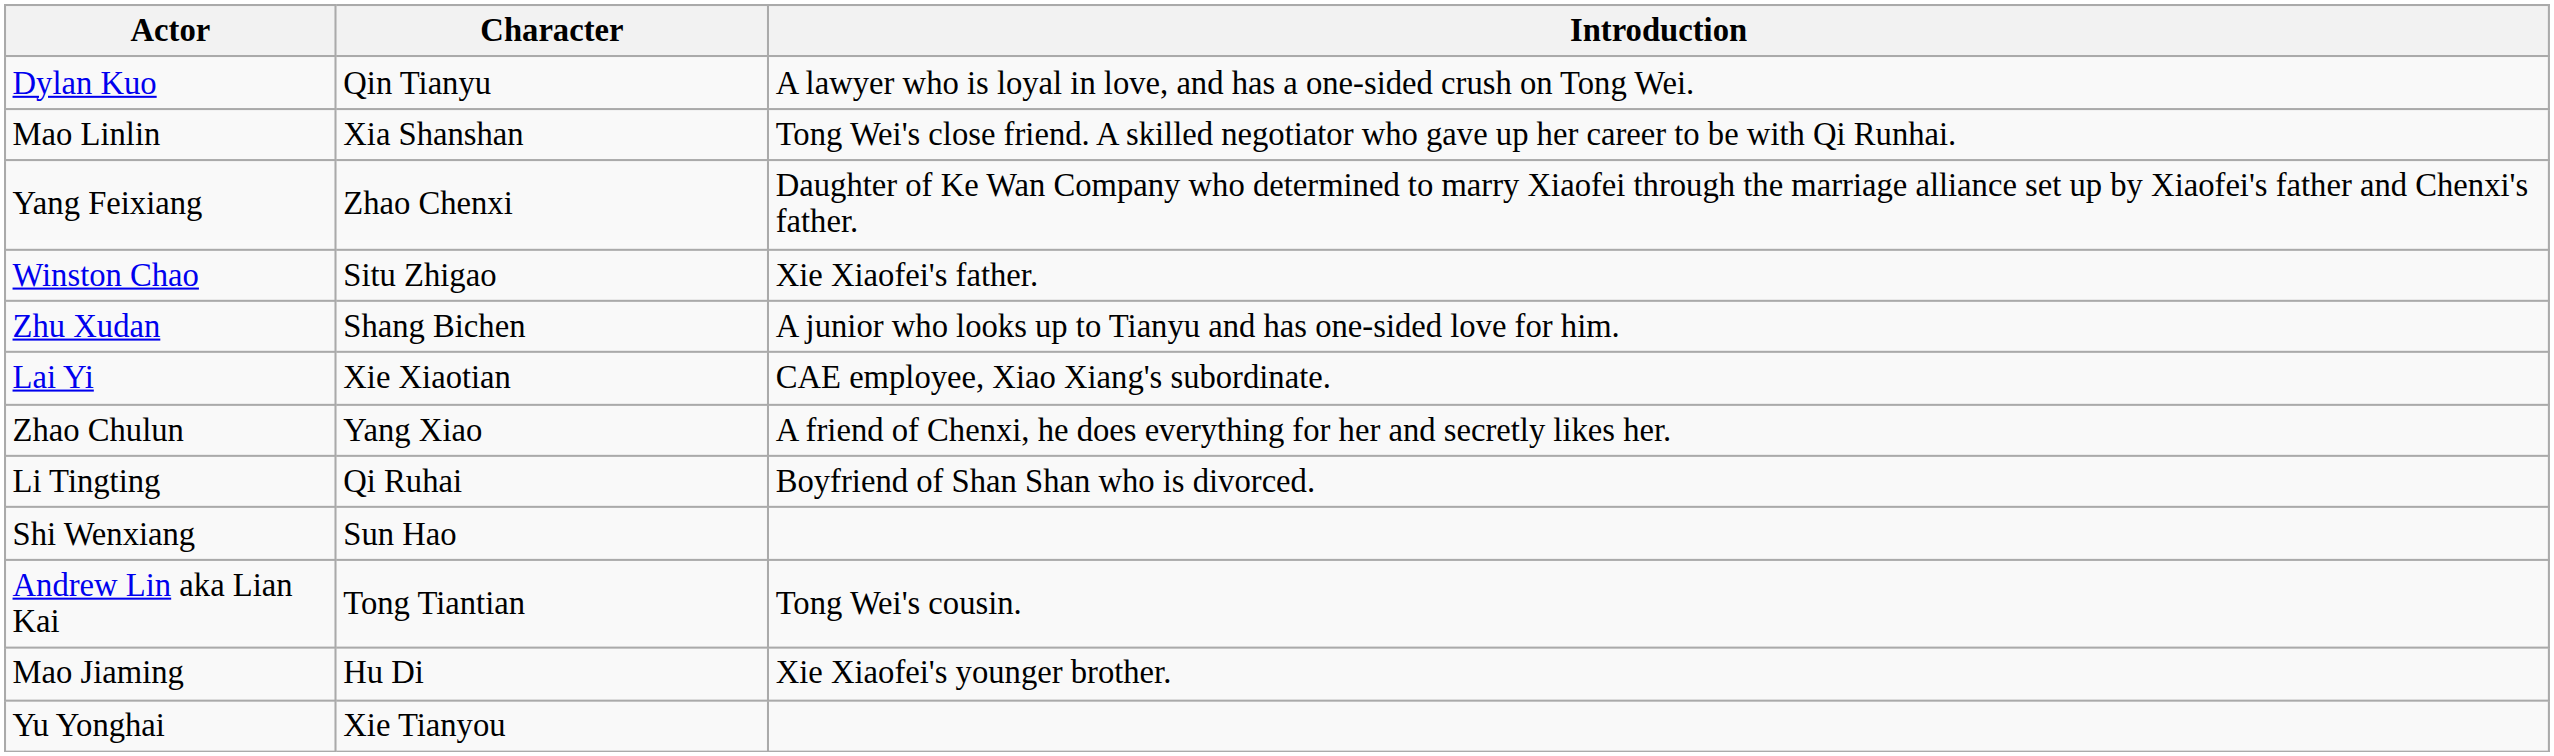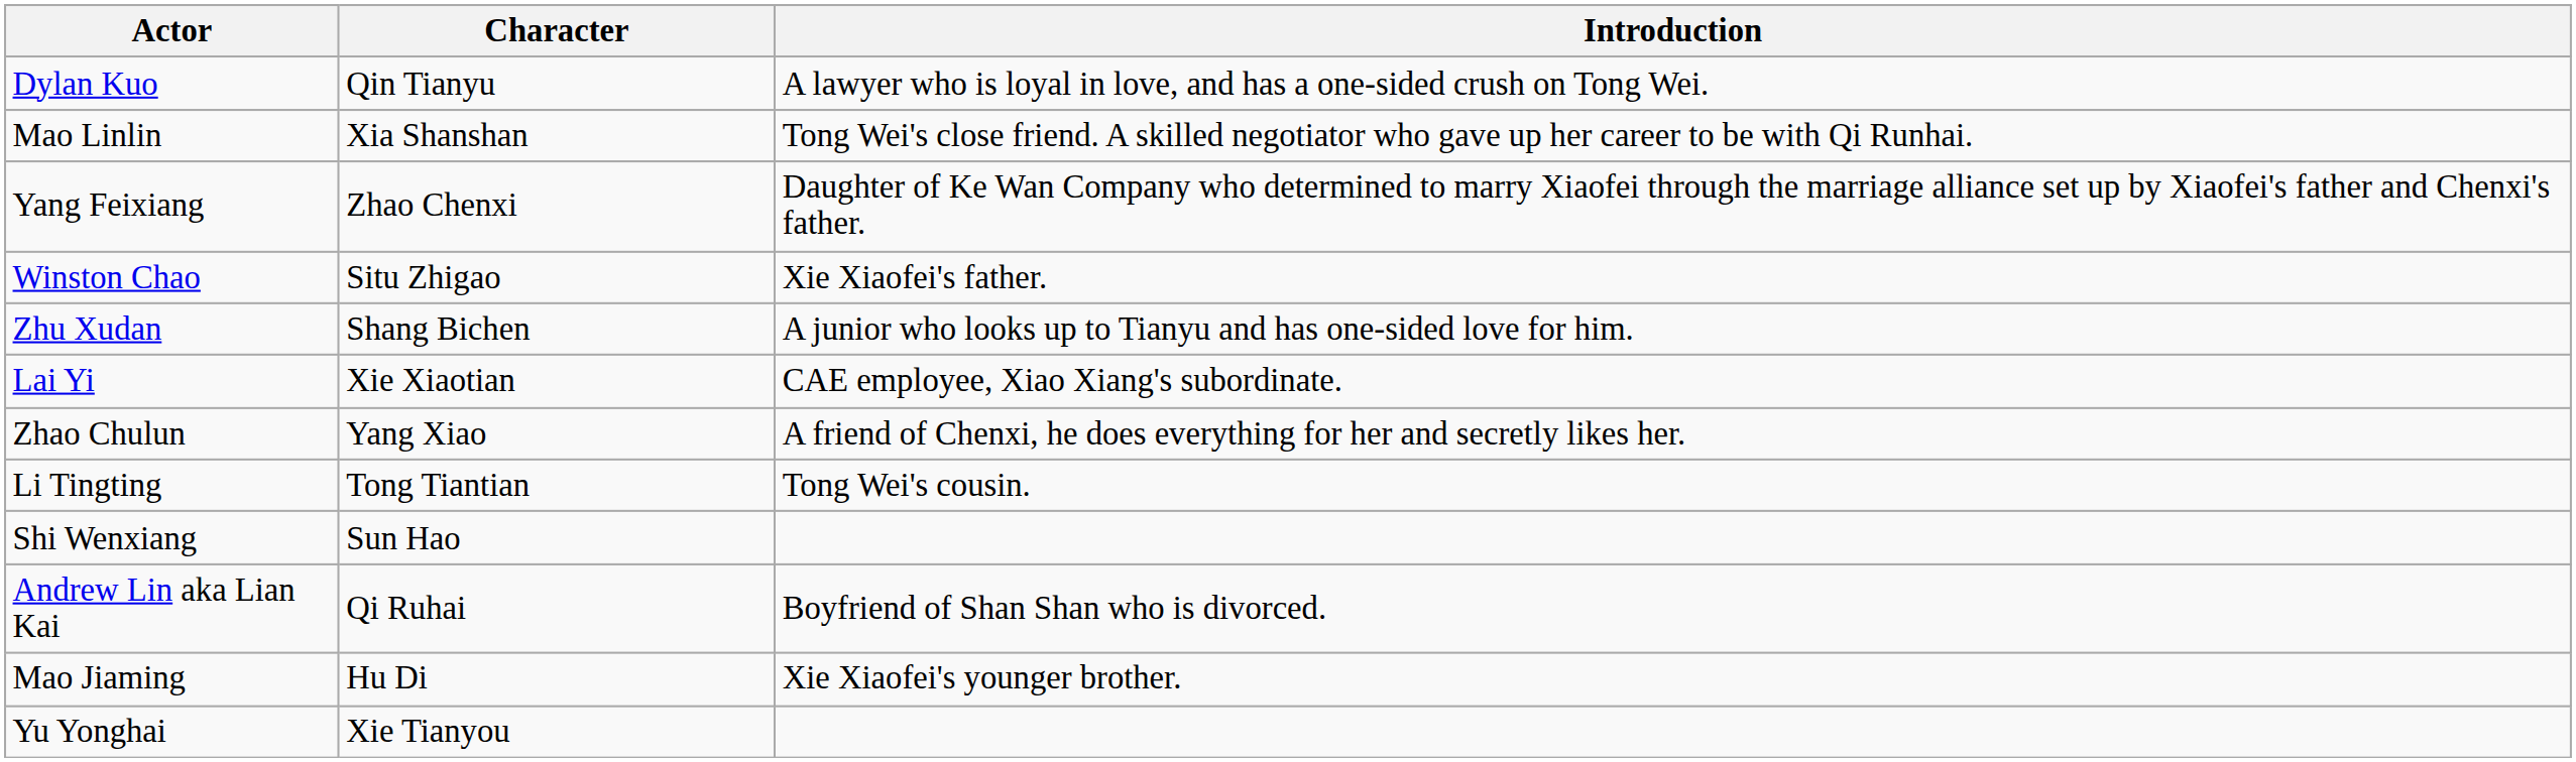 <table class="wikitable">
 <tr>
 <th style="width:13%">Actor</th>
 <th style="width:17%">Character</th>
 <th>Introduction</th>
 </tr>
 <tr>
 <td><a href='#'>Dylan Kuo</a></td>
 <td>Qin Tianyu</td>
 <td>A lawyer who is loyal in love, and has a one-sided crush on Tong Wei.</td>
 </tr>
 <tr>
 <td>Mao Linlin</td>
 <td>Xia Shanshan</td>
 <td>Tong Wei's close friend. A skilled negotiator who gave up her career to be with Qi Runhai.</td>
 </tr>
 <tr>
 <td>Yang Feixiang</td>
 <td>Zhao Chenxi</td>
 <td>Daughter of Ke Wan Company who determined to marry Xiaofei through the marriage alliance set up by Xiaofei's father and Chenxi's father.</td>
 </tr>
 <tr>
 <td><a href='#'>Winston Chao</a></td>
 <td>Situ Zhigao</td>
 <td>Xie Xiaofei's father.</td>
 </tr>
 <tr>
 <td><a href='#'>Zhu Xudan</a></td>
 <td>Shang Bichen</td>
 <td>A junior who looks up to Tianyu and has one-sided love for him.</td>
 </tr>
 <tr>
 <td><a href='#'>Lai Yi</a></td>
 <td>Xie Xiaotian</td>
 <td>CAE employee, Xiao Xiang's subordinate.</td>
 </tr>
 <tr>
 <td>Zhao Chulun</td>
 <td>Yang Xiao</td>
 <td>A friend of Chenxi, he does everything for her and secretly likes her.</td>
 </tr>
 <tr>
 <td>Li Tingting</td>
-<td>Qi Ruhai</td>
-<td>Boyfriend of Shan Shan who is divorced.</td>
+<td>Tong Tiantian</td>
+<td>Tong Wei's cousin.</td>
 </tr>
 <tr>
 <td>Shi Wenxiang</td>
 <td>Sun Hao</td>
 <td></td>
 </tr>
 <tr>
 <td><a href='#'>Andrew Lin</a> aka Lian Kai</td>
-<td>Tong Tiantian</td>
-<td>Tong Wei's cousin.</td>
+<td>Qi Ruhai</td>
+<td>Boyfriend of Shan Shan who is divorced.</td>
 </tr>
 <tr>
 <td>Mao Jiaming</td>
 <td>Hu Di</td>
 <td>Xie Xiaofei's younger brother.</td>
 </tr>
 <tr>
 <td>Yu Yonghai</td>
 <td>Xie Tianyou</td>
 <td></td>
 </tr>
 </table>
